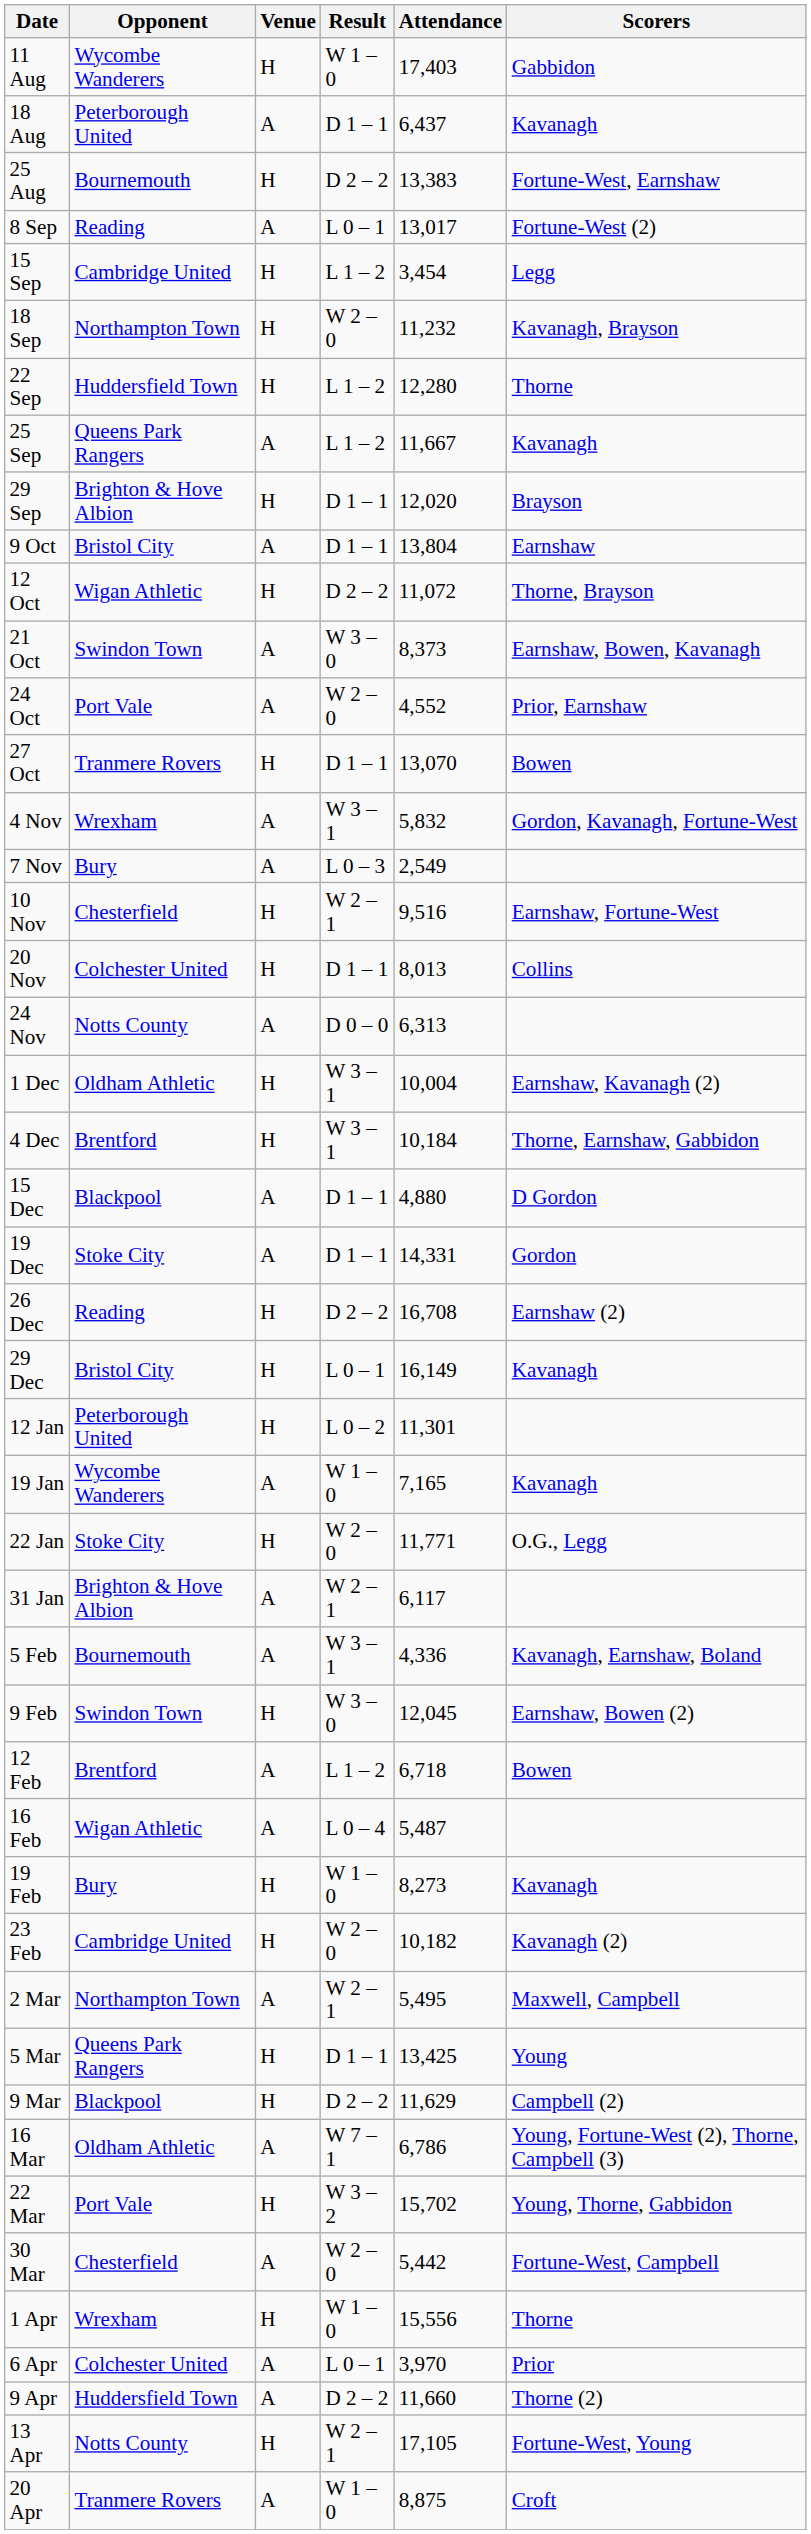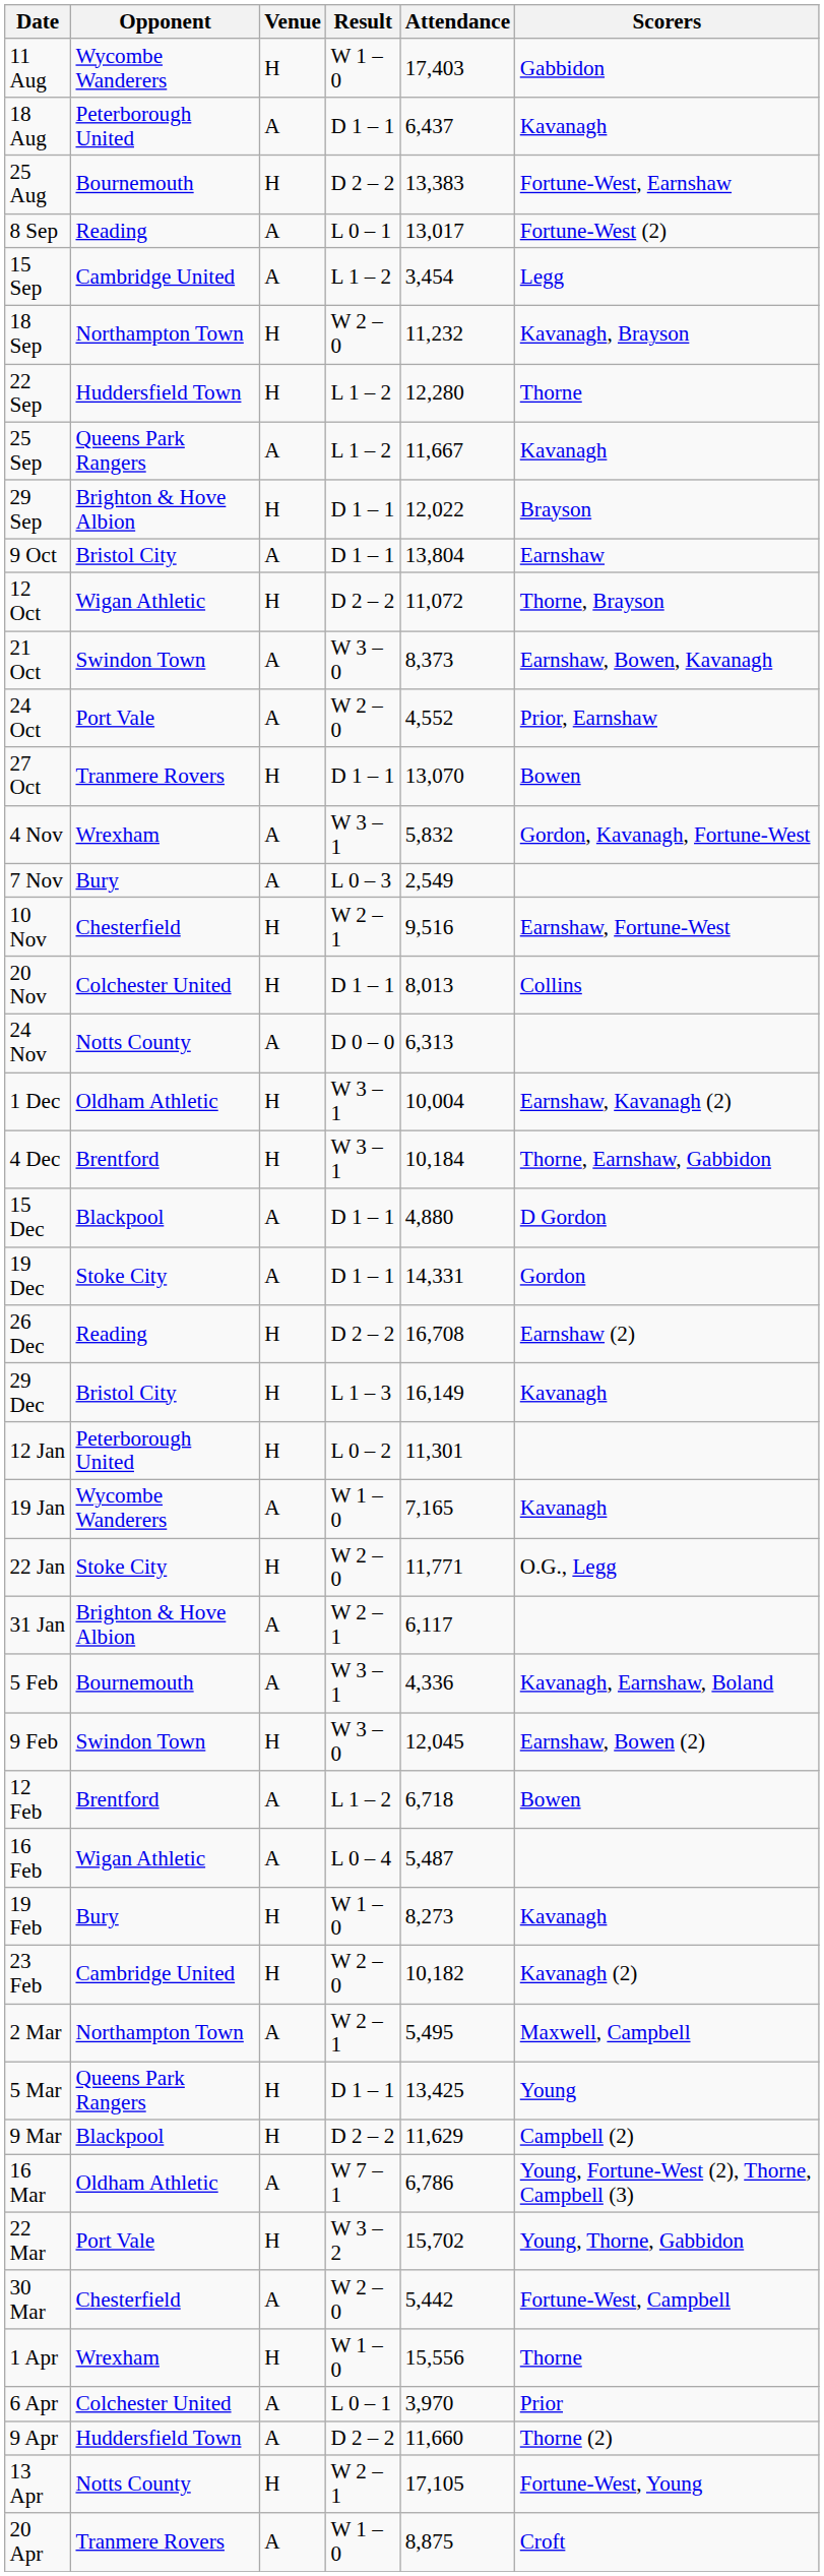 <table class="wikitable">
 <tr>
 <th>Date</th>
 <th>Opponent</th>
 <th>Venue</th>
 <th>Result</th>
 <th>Attendance</th>
 <th>Scorers</th>
 </tr>
 <tr>
 <td>11 Aug</td>
 <td><a href='#'>Wycombe Wanderers</a></td>
 <td>H</td>
 <td>W 1 – 0</td>
 <td>17,403</td>
 <td><a href='#'>Gabbidon</a></td>
 </tr>
 <tr>
 <td>18 Aug</td>
 <td><a href='#'>Peterborough United</a></td>
 <td>A</td>
 <td>D 1 – 1</td>
 <td>6,437</td>
 <td><a href='#'>Kavanagh</a></td>
 </tr>
 <tr>
 <td>25 Aug</td>
 <td><a href='#'>Bournemouth</a></td>
 <td>H</td>
 <td>D 2 – 2</td>
 <td>13,383</td>
 <td><a href='#'>Fortune-West</a>, <a href='#'>Earnshaw</a></td>
 </tr>
 <tr>
 <td>8 Sep</td>
 <td><a href='#'>Reading</a></td>
 <td>A</td>
 <td>L 0 – 1</td>
 <td>13,017</td>
 <td><a href='#'>Fortune-West</a> (2)</td>
 </tr>
 <tr>
 <td>15 Sep</td>
 <td><a href='#'>Cambridge United</a></td>
-<td>H</td>
+<td>A</td>
 <td>L 1 – 2</td>
 <td>3,454</td>
 <td><a href='#'>Legg</a></td>
 </tr>
 <tr>
 <td>18 Sep</td>
 <td><a href='#'>Northampton Town</a></td>
 <td>H</td>
 <td>W 2 – 0</td>
 <td>11,232</td>
 <td><a href='#'>Kavanagh</a>, <a href='#'>Brayson</a></td>
 </tr>
 <tr>
 <td>22 Sep</td>
 <td><a href='#'>Huddersfield Town</a></td>
 <td>H</td>
 <td>L 1 – 2</td>
 <td>12,280</td>
 <td><a href='#'>Thorne</a></td>
 </tr>
 <tr>
 <td>25 Sep</td>
 <td><a href='#'>Queens Park Rangers</a></td>
 <td>A</td>
 <td>L 1 – 2</td>
 <td>11,667</td>
 <td><a href='#'>Kavanagh</a></td>
 </tr>
 <tr>
 <td>29 Sep</td>
 <td><a href='#'>Brighton & Hove Albion</a></td>
 <td>H</td>
 <td>D 1 – 1</td>
-<td>12,020</td>
+<td>12,022</td>
 <td><a href='#'>Brayson</a></td>
 </tr>
 <tr>
 <td>9 Oct</td>
 <td><a href='#'>Bristol City</a></td>
 <td>A</td>
 <td>D 1 – 1</td>
 <td>13,804</td>
 <td><a href='#'>Earnshaw</a></td>
 </tr>
 <tr>
 <td>12 Oct</td>
 <td><a href='#'>Wigan Athletic</a></td>
 <td>H</td>
 <td>D 2 – 2</td>
 <td>11,072</td>
 <td><a href='#'>Thorne</a>, <a href='#'>Brayson</a></td>
 </tr>
 <tr>
 <td>21 Oct</td>
 <td><a href='#'>Swindon Town</a></td>
 <td>A</td>
 <td>W 3 – 0</td>
 <td>8,373</td>
 <td><a href='#'>Earnshaw</a>, <a href='#'>Bowen</a>, <a href='#'>Kavanagh</a></td>
 </tr>
 <tr>
 <td>24 Oct</td>
 <td><a href='#'>Port Vale</a></td>
 <td>A</td>
 <td>W 2 – 0</td>
 <td>4,552</td>
 <td><a href='#'>Prior</a>, <a href='#'>Earnshaw</a></td>
 </tr>
 <tr>
 <td>27 Oct</td>
 <td><a href='#'>Tranmere Rovers</a></td>
 <td>H</td>
 <td>D 1 – 1</td>
 <td>13,070</td>
 <td><a href='#'>Bowen</a></td>
 </tr>
 <tr>
 <td>4 Nov</td>
 <td><a href='#'>Wrexham</a></td>
 <td>A</td>
 <td>W 3 – 1</td>
 <td>5,832</td>
 <td><a href='#'>Gordon</a>, <a href='#'>Kavanagh</a>, <a href='#'>Fortune-West</a></td>
 </tr>
 <tr>
 <td>7 Nov</td>
 <td><a href='#'>Bury</a></td>
 <td>A</td>
 <td>L 0 – 3</td>
 <td>2,549</td>
 <td></td>
 </tr>
 <tr>
 <td>10 Nov</td>
 <td><a href='#'>Chesterfield</a></td>
 <td>H</td>
 <td>W 2 – 1</td>
 <td>9,516</td>
 <td><a href='#'>Earnshaw</a>, <a href='#'>Fortune-West</a></td>
 </tr>
 <tr>
 <td>20 Nov</td>
 <td><a href='#'>Colchester United</a></td>
 <td>H</td>
 <td>D 1 – 1</td>
 <td>8,013</td>
 <td><a href='#'>Collins</a></td>
 </tr>
 <tr>
 <td>24 Nov</td>
 <td><a href='#'>Notts County</a></td>
 <td>A</td>
 <td>D 0 – 0</td>
 <td>6,313</td>
 <td></td>
 </tr>
 <tr>
 <td>1 Dec</td>
 <td><a href='#'>Oldham Athletic</a></td>
 <td>H</td>
 <td>W 3 – 1</td>
 <td>10,004</td>
 <td><a href='#'>Earnshaw</a>, <a href='#'>Kavanagh</a> (2)</td>
 </tr>
 <tr>
 <td>4 Dec</td>
 <td><a href='#'>Brentford</a></td>
 <td>H</td>
 <td>W 3 – 1</td>
 <td>10,184</td>
 <td><a href='#'>Thorne</a>, <a href='#'>Earnshaw</a>, <a href='#'>Gabbidon</a></td>
 </tr>
 <tr>
 <td>15 Dec</td>
 <td><a href='#'>Blackpool</a></td>
 <td>A</td>
 <td>D 1 – 1</td>
 <td>4,880</td>
 <td><a href='#'>D Gordon</a></td>
 </tr>
 <tr>
 <td>19 Dec</td>
 <td><a href='#'>Stoke City</a></td>
 <td>A</td>
 <td>D 1 – 1</td>
 <td>14,331</td>
 <td><a href='#'>Gordon</a></td>
 </tr>
 <tr>
 <td>26 Dec</td>
 <td><a href='#'>Reading</a></td>
 <td>H</td>
 <td>D 2 – 2</td>
 <td>16,708</td>
 <td><a href='#'>Earnshaw</a> (2)</td>
 </tr>
 <tr>
 <td>29 Dec</td>
 <td><a href='#'>Bristol City</a></td>
 <td>H</td>
-<td>L 0 – 1</td>
+<td>L 1 – 3</td>
 <td>16,149</td>
 <td><a href='#'>Kavanagh</a></td>
 </tr>
 <tr>
 <td>12 Jan</td>
 <td><a href='#'>Peterborough United</a></td>
 <td>H</td>
 <td>L 0 – 2</td>
 <td>11,301</td>
 <td></td>
 </tr>
 <tr>
 <td>19 Jan</td>
 <td><a href='#'>Wycombe Wanderers</a></td>
 <td>A</td>
 <td>W 1 – 0</td>
 <td>7,165</td>
 <td><a href='#'>Kavanagh</a></td>
 </tr>
 <tr>
 <td>22 Jan</td>
 <td><a href='#'>Stoke City</a></td>
 <td>H</td>
 <td>W 2 – 0</td>
 <td>11,771</td>
 <td>O.G., <a href='#'>Legg</a></td>
 </tr>
 <tr>
 <td>31 Jan</td>
 <td><a href='#'>Brighton & Hove Albion</a></td>
 <td>A</td>
 <td>W 2 – 1</td>
 <td>6,117</td>
 <td></td>
 </tr>
 <tr>
 <td>5 Feb</td>
 <td><a href='#'>Bournemouth</a></td>
 <td>A</td>
 <td>W 3 – 1</td>
 <td>4,336</td>
 <td><a href='#'>Kavanagh</a>, <a href='#'>Earnshaw</a>, <a href='#'>Boland</a></td>
 </tr>
 <tr>
 <td>9 Feb</td>
 <td><a href='#'>Swindon Town</a></td>
 <td>H</td>
 <td>W 3 – 0</td>
 <td>12,045</td>
 <td><a href='#'>Earnshaw</a>, <a href='#'>Bowen</a> (2)</td>
 </tr>
 <tr>
 <td>12 Feb</td>
 <td><a href='#'>Brentford</a></td>
 <td>A</td>
 <td>L 1 – 2</td>
 <td>6,718</td>
 <td><a href='#'>Bowen</a></td>
 </tr>
 <tr>
 <td>16 Feb</td>
 <td><a href='#'>Wigan Athletic</a></td>
 <td>A</td>
 <td>L 0 – 4</td>
 <td>5,487</td>
 <td></td>
 </tr>
 <tr>
 <td>19 Feb</td>
 <td><a href='#'>Bury</a></td>
 <td>H</td>
 <td>W 1 – 0</td>
 <td>8,273</td>
 <td><a href='#'>Kavanagh</a></td>
 </tr>
 <tr>
 <td>23 Feb</td>
 <td><a href='#'>Cambridge United</a></td>
 <td>H</td>
 <td>W 2 – 0</td>
 <td>10,182</td>
 <td><a href='#'>Kavanagh</a> (2)</td>
 </tr>
 <tr>
 <td>2 Mar</td>
 <td><a href='#'>Northampton Town</a></td>
 <td>A</td>
 <td>W 2 – 1</td>
 <td>5,495</td>
 <td><a href='#'>Maxwell</a>, <a href='#'>Campbell</a></td>
 </tr>
 <tr>
 <td>5 Mar</td>
 <td><a href='#'>Queens Park Rangers</a></td>
 <td>H</td>
 <td>D 1 – 1</td>
 <td>13,425</td>
 <td><a href='#'>Young</a></td>
 </tr>
 <tr>
 <td>9 Mar</td>
 <td><a href='#'>Blackpool</a></td>
 <td>H</td>
 <td>D 2 – 2</td>
 <td>11,629</td>
 <td><a href='#'>Campbell</a> (2)</td>
 </tr>
 <tr>
 <td>16 Mar</td>
 <td><a href='#'>Oldham Athletic</a></td>
 <td>A</td>
 <td>W 7 – 1</td>
 <td>6,786</td>
 <td><a href='#'>Young</a>, <a href='#'>Fortune-West</a> (2), <a href='#'>Thorne</a>, <a href='#'>Campbell</a> (3)</td>
 </tr>
 <tr>
 <td>22 Mar</td>
 <td><a href='#'>Port Vale</a></td>
 <td>H</td>
 <td>W 3 – 2</td>
 <td>15,702</td>
 <td><a href='#'>Young</a>, <a href='#'>Thorne</a>, <a href='#'>Gabbidon</a></td>
 </tr>
 <tr>
 <td>30 Mar</td>
 <td><a href='#'>Chesterfield</a></td>
 <td>A</td>
 <td>W 2 – 0</td>
 <td>5,442</td>
 <td><a href='#'>Fortune-West</a>, <a href='#'>Campbell</a></td>
 </tr>
 <tr>
 <td>1 Apr</td>
 <td><a href='#'>Wrexham</a></td>
 <td>H</td>
 <td>W 1 – 0</td>
 <td>15,556</td>
 <td><a href='#'>Thorne</a></td>
 </tr>
 <tr>
 <td>6 Apr</td>
 <td><a href='#'>Colchester United</a></td>
 <td>A</td>
 <td>L 0 – 1</td>
 <td>3,970</td>
 <td><a href='#'>Prior</a></td>
 </tr>
 <tr>
 <td>9 Apr</td>
 <td><a href='#'>Huddersfield Town</a></td>
 <td>A</td>
 <td>D 2 – 2</td>
 <td>11,660</td>
 <td><a href='#'>Thorne</a> (2)</td>
 </tr>
 <tr>
 <td>13 Apr</td>
 <td><a href='#'>Notts County</a></td>
 <td>H</td>
 <td>W 2 – 1</td>
 <td>17,105</td>
 <td><a href='#'>Fortune-West</a>, <a href='#'>Young</a></td>
 </tr>
 <tr>
 <td>20 Apr</td>
 <td><a href='#'>Tranmere Rovers</a></td>
 <td>A</td>
 <td>W 1 – 0</td>
 <td>8,875</td>
 <td><a href='#'>Croft</a></td>
 </tr>
 </table>
